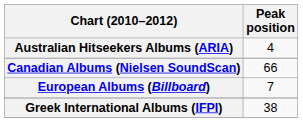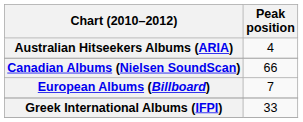 <table class="wikitable sortable plainrowheaders" style="text-align:center">
 <tr>
 <th scope="col">Chart (2010–2012)</th>
 <th scope="col">Peak<br>position</th>
 </tr>
 <tr>
 <th scope="row">Australian Hitseekers Albums (<a href='#'>ARIA</a>)</th>
 <td>4</td>
 </tr>
 <tr>
 </tr>
 <tr>
 <th scope="row"><a href='#'>Canadian Albums</a> (<a href='#'>Nielsen SoundScan</a>)</th>
 <td>66</td>
 </tr>
 <tr>
 <th scope="row"><a href='#'>European Albums</a> (<em><a href='#'>Billboard</a></em>)</th>
 <td>7</td>
 </tr>
 <tr>
 </tr>
 <tr>
 <th scope="row">Greek International Albums (<a href='#'>IFPI</a>)</th>
-<td>38</td>
+<td>33</td>
 </tr>
 <tr>
 </tr>
 <tr>
 </tr>
 <tr>
 </tr>
 <tr>
 </tr>
 <tr>
 </tr>
 <tr>
 </tr>
 <tr>
 </tr>
 </table>
